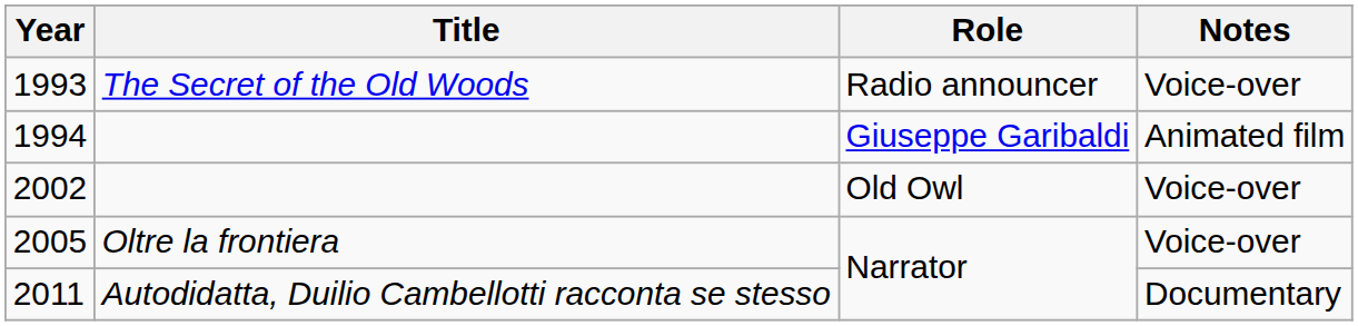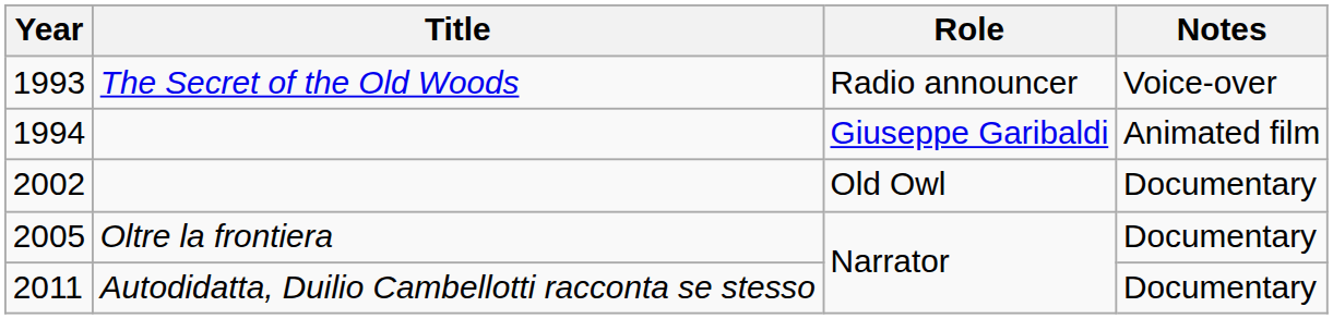 <table class="wikitable plainrowheaders sortable">
 <tr>
 <th scope="col">Year</th>
 <th scope="col">Title</th>
 <th scope="col">Role</th>
 <th scope="col">Notes</th>
 </tr>
 <tr>
 <td>1993</td>
 <td><em><a href='#'>The Secret of the Old Woods</a></em></td>
 <td>Radio announcer</td>
 <td>Voice-over</td>
 </tr>
 <tr>
 <td>1994</td>
 <td><em></em></td>
 <td><a href='#'>Giuseppe Garibaldi</a></td>
 <td>Animated film</td>
 </tr>
 <tr>
 <td>2002</td>
 <td><em></em></td>
 <td>Old Owl</td>
-<td>Voice-over</td>
+<td>Documentary</td>
 </tr>
 <tr>
 <td>2005</td>
 <td><em>Oltre la frontiera</em></td>
 <td rowspan=2>Narrator</td>
-<td>Voice-over</td>
+<td>Documentary</td>
 </tr>
 <tr>
 <td>2011</td>
 <td><em>Autodidatta, Duilio Cambellotti racconta se stesso</em></td>
 <td>Documentary</td>
 </tr>
 </table>
